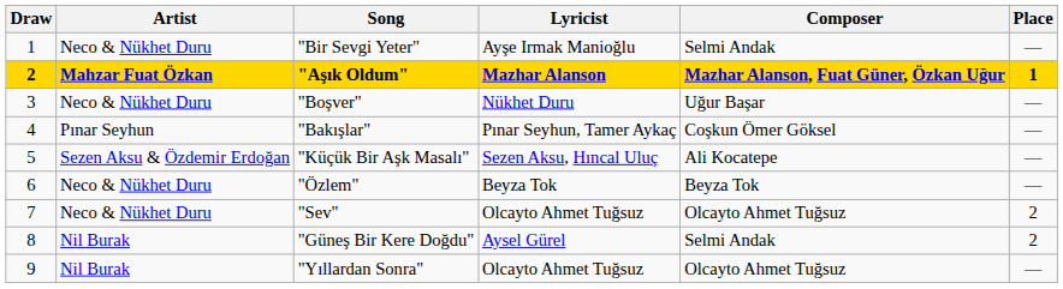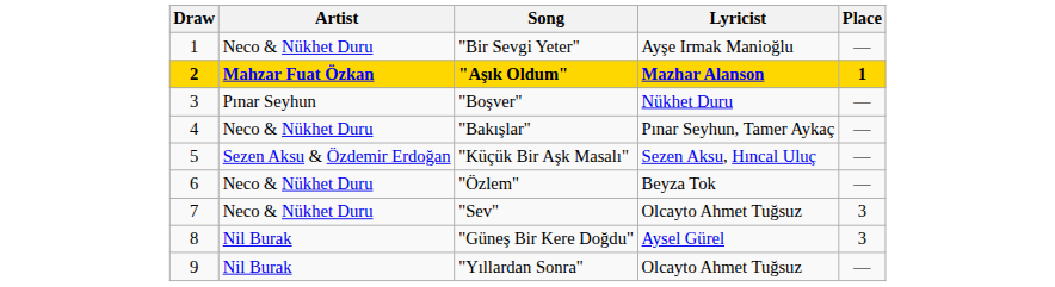 <table class="sortable wikitable" style="margin: 1em auto 1em auto; text-align:center">
 <tr>
 <th>Draw</th>
 <th>Artist</th>
 <th>Song</th>
 <th>Lyricist</th>
-<th>Composer</th>
 <th>Place</th>
 </tr>
 <tr>
 <td>1</td>
 <td align="left">Neco & <a href='#'>Nükhet Duru</a></td>
 <td align="left">"Bir Sevgi Yeter"</td>
 <td align="left">Ayşe Irmak Manioğlu</td>
-<td align="left">Selmi Andak</td>
 <td>—</td>
 </tr>
 <tr style="font-weight:bold;background:gold;">
 <td>2</td>
 <td align="left"><a href='#'>Mahzar Fuat Özkan</a></td>
 <td align="left">"Aşık Oldum"</td>
 <td align="left"><a href='#'>Mazhar Alanson</a></td>
-<td align="left"><a href='#'>Mazhar Alanson</a>, <a href='#'>Fuat Güner</a>, <a href='#'>Özkan Uğur</a></td>
 <td>1</td>
 </tr>
 <tr>
 <td>3</td>
-<td align="left">Neco & <a href='#'>Nükhet Duru</a></td>
+<td align="left">Pınar Seyhun</td>
 <td align="left">"Boşver"</td>
 <td align="left"><a href='#'>Nükhet Duru</a></td>
-<td align="left">Uğur Başar</td>
 <td>—</td>
 </tr>
 <tr>
 <td>4</td>
-<td align="left">Pınar Seyhun</td>
+<td align="left">Neco & <a href='#'>Nükhet Duru</a></td>
 <td align="left">"Bakışlar"</td>
 <td align="left">Pınar Seyhun, Tamer Aykaç</td>
-<td align="left">Coşkun Ömer Göksel</td>
 <td>—</td>
 </tr>
 <tr>
 <td>5</td>
 <td align="left"><a href='#'>Sezen Aksu</a> & <a href='#'>Özdemir Erdoğan</a></td>
 <td align="left">"Küçük Bir Aşk Masalı"</td>
 <td align="left"><a href='#'>Sezen Aksu</a>, <a href='#'>Hıncal Uluç</a></td>
-<td align="left">Ali Kocatepe</td>
 <td>—</td>
 </tr>
 <tr>
 <td>6</td>
 <td align="left">Neco & <a href='#'>Nükhet Duru</a></td>
 <td align="left">"Özlem"</td>
-<td align="left">Beyza Tok</td>
 <td align="left">Beyza Tok</td>
 <td>—</td>
 </tr>
 <tr>
 <td>7</td>
 <td align="left">Neco & <a href='#'>Nükhet Duru</a></td>
 <td align="left">"Sev"</td>
 <td align="left">Olcayto Ahmet Tuğsuz</td>
-<td align="left">Olcayto Ahmet Tuğsuz</td>
-<td>2</td>
+<td>3</td>
 </tr>
 <tr>
 <td>8</td>
 <td align="left"><a href='#'>Nil Burak</a></td>
 <td align="left">"Güneş Bir Kere Doğdu"</td>
 <td align="left"><a href='#'>Aysel Gürel</a></td>
-<td align="left">Selmi Andak</td>
-<td>2</td>
+<td>3</td>
 </tr>
 <tr>
 <td>9</td>
 <td align="left"><a href='#'>Nil Burak</a></td>
 <td align="left">"Yıllardan Sonra"</td>
 <td align="left">Olcayto Ahmet Tuğsuz</td>
-<td align="left">Olcayto Ahmet Tuğsuz</td>
 <td>—</td>
 </tr>
 </table>
